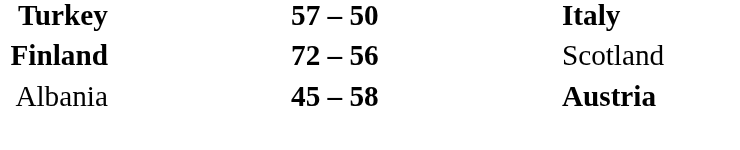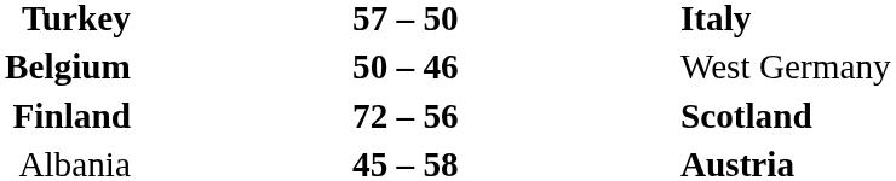 <table width=75% cellspacing=1>
 <tr>
 <th width=25%></th>
 <th width=25%></th>
 <th width=25%></th>
 </tr>
 <tr style=font-size:90%>
 <td align=right><strong>Turkey</strong></td>
 <td align=center><strong>57 – 50</strong></td>
 <td><strong>Italy</strong></td>
 </tr>
 <tr style=font-size:90%>
+<td align=right><strong>Belgium</strong></td>
+<td align=center><strong>50 – 46</strong></td>
+<td>West Germany</td>
+</tr>
+<tr style=font-size:90%>
 <td align=right><strong>Finland</strong></td>
 <td align=center><strong>72 – 56</strong></td>
-<td>Scotland</td>
+<td><strong>Scotland</strong></td>
 </tr>
 <tr style=font-size:90%>
 <td align=right>Albania</td>
 <td align=center><strong>45 – 58</strong></td>
 <td><strong>Austria</strong></td>
 </tr>
 </table>
